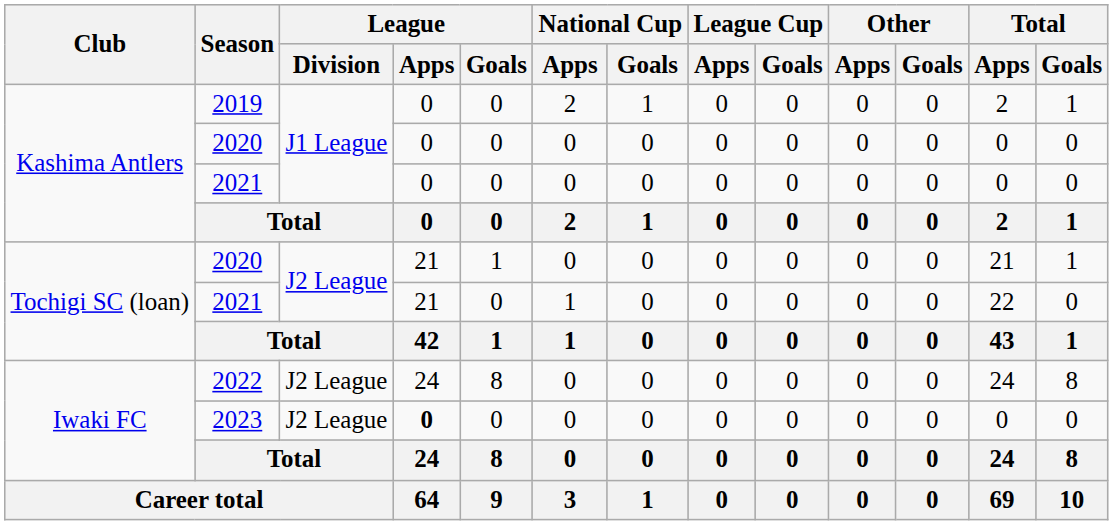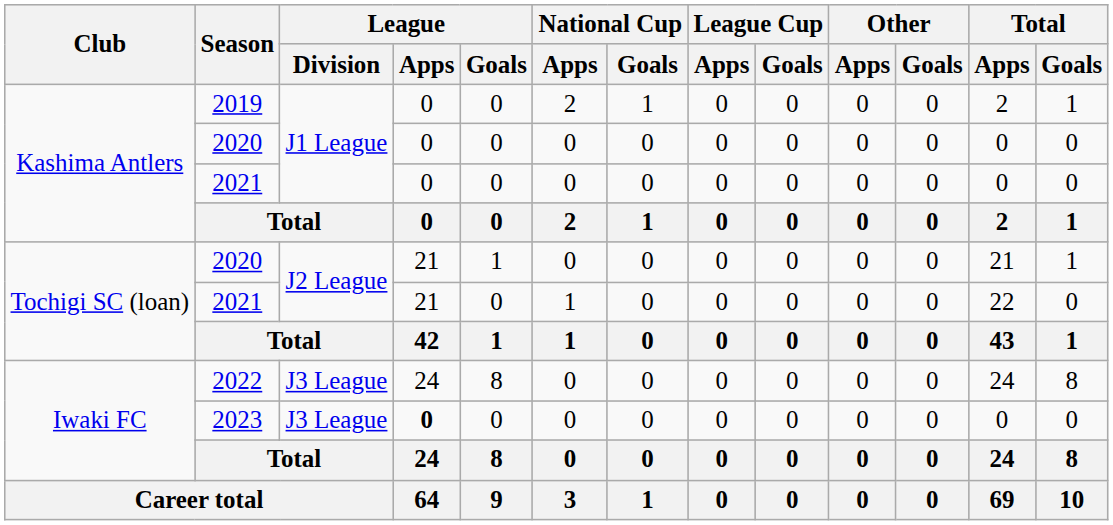 <table class="wikitable" style="text-align: center">
 <tr>
 <th rowspan="2">Club</th>
 <th rowspan="2">Season</th>
 <th colspan="3">League</th>
 <th colspan="2">National Cup</th>
 <th colspan="2">League Cup</th>
 <th colspan="2">Other</th>
 <th colspan="2">Total</th>
 </tr>
 <tr>
 <th>Division</th>
 <th>Apps</th>
 <th>Goals</th>
 <th>Apps</th>
 <th>Goals</th>
 <th>Apps</th>
 <th>Goals</th>
 <th>Apps</th>
 <th>Goals</th>
 <th>Apps</th>
 <th>Goals</th>
 </tr>
 <tr>
 <td rowspan="4"><a href='#'>Kashima Antlers</a></td>
 <td><a href='#'>2019</a></td>
 <td rowspan="3"><a href='#'>J1 League</a></td>
 <td>0</td>
 <td>0</td>
 <td>2</td>
 <td>1</td>
 <td>0</td>
 <td>0</td>
 <td>0</td>
 <td>0</td>
 <td>2</td>
 <td>1</td>
 </tr>
 <tr>
 <td><a href='#'>2020</a></td>
 <td>0</td>
 <td>0</td>
 <td>0</td>
 <td>0</td>
 <td>0</td>
 <td>0</td>
 <td>0</td>
 <td>0</td>
 <td>0</td>
 <td>0</td>
 </tr>
 <tr>
 <td><a href='#'>2021</a></td>
 <td>0</td>
 <td>0</td>
 <td>0</td>
 <td>0</td>
 <td>0</td>
 <td>0</td>
 <td>0</td>
 <td>0</td>
 <td>0</td>
 <td>0</td>
 </tr>
 <tr>
 <th colspan=2>Total</th>
 <th>0</th>
 <th>0</th>
 <th>2</th>
 <th>1</th>
 <th>0</th>
 <th>0</th>
 <th>0</th>
 <th>0</th>
 <th>2</th>
 <th>1</th>
 </tr>
 <tr>
 <td rowspan="3"><a href='#'>Tochigi SC</a> (loan)</td>
 <td><a href='#'>2020</a></td>
 <td rowspan="2"><a href='#'>J2 League</a></td>
 <td>21</td>
 <td>1</td>
 <td>0</td>
 <td>0</td>
 <td>0</td>
 <td>0</td>
 <td>0</td>
 <td>0</td>
 <td>21</td>
 <td>1</td>
 </tr>
 <tr>
 <td><a href='#'>2021</a></td>
 <td>21</td>
 <td>0</td>
 <td>1</td>
 <td>0</td>
 <td>0</td>
 <td>0</td>
 <td>0</td>
 <td>0</td>
 <td>22</td>
 <td>0</td>
 </tr>
 <tr>
 <th colspan=2>Total</th>
 <th>42</th>
 <th>1</th>
 <th>1</th>
 <th>0</th>
 <th>0</th>
 <th>0</th>
 <th>0</th>
 <th>0</th>
 <th>43</th>
 <th>1</th>
 </tr>
 <tr>
 <td rowspan="3"><a href='#'>Iwaki FC</a></td>
 <td><a href='#'>2022</a></td>
-<td>J2 League</td>
+<td><a href='#'>J3 League</a></td>
 <td>24</td>
 <td>8</td>
 <td>0</td>
 <td>0</td>
 <td>0</td>
 <td>0</td>
 <td>0</td>
 <td>0</td>
 <td>24</td>
 <td>8</td>
 </tr>
 <tr>
 <td><a href='#'>2023</a></td>
-<td>J2 League</td>
+<td><a href='#'>J3 League</a></td>
 <td><strong>0</strong></td>
 <td>0</td>
 <td>0</td>
 <td>0</td>
 <td>0</td>
 <td>0</td>
 <td>0</td>
 <td>0</td>
 <td>0</td>
 <td>0</td>
 </tr>
 <tr>
 <th colspan=2>Total</th>
 <th>24</th>
 <th>8</th>
 <th>0</th>
 <th>0</th>
 <th>0</th>
 <th>0</th>
 <th>0</th>
 <th>0</th>
 <th>24</th>
 <th>8</th>
 </tr>
 <tr>
 <th colspan=3>Career total</th>
 <th>64</th>
 <th>9</th>
 <th>3</th>
 <th>1</th>
 <th>0</th>
 <th>0</th>
 <th>0</th>
 <th>0</th>
 <th>69</th>
 <th>10</th>
 </tr>
 </table>
